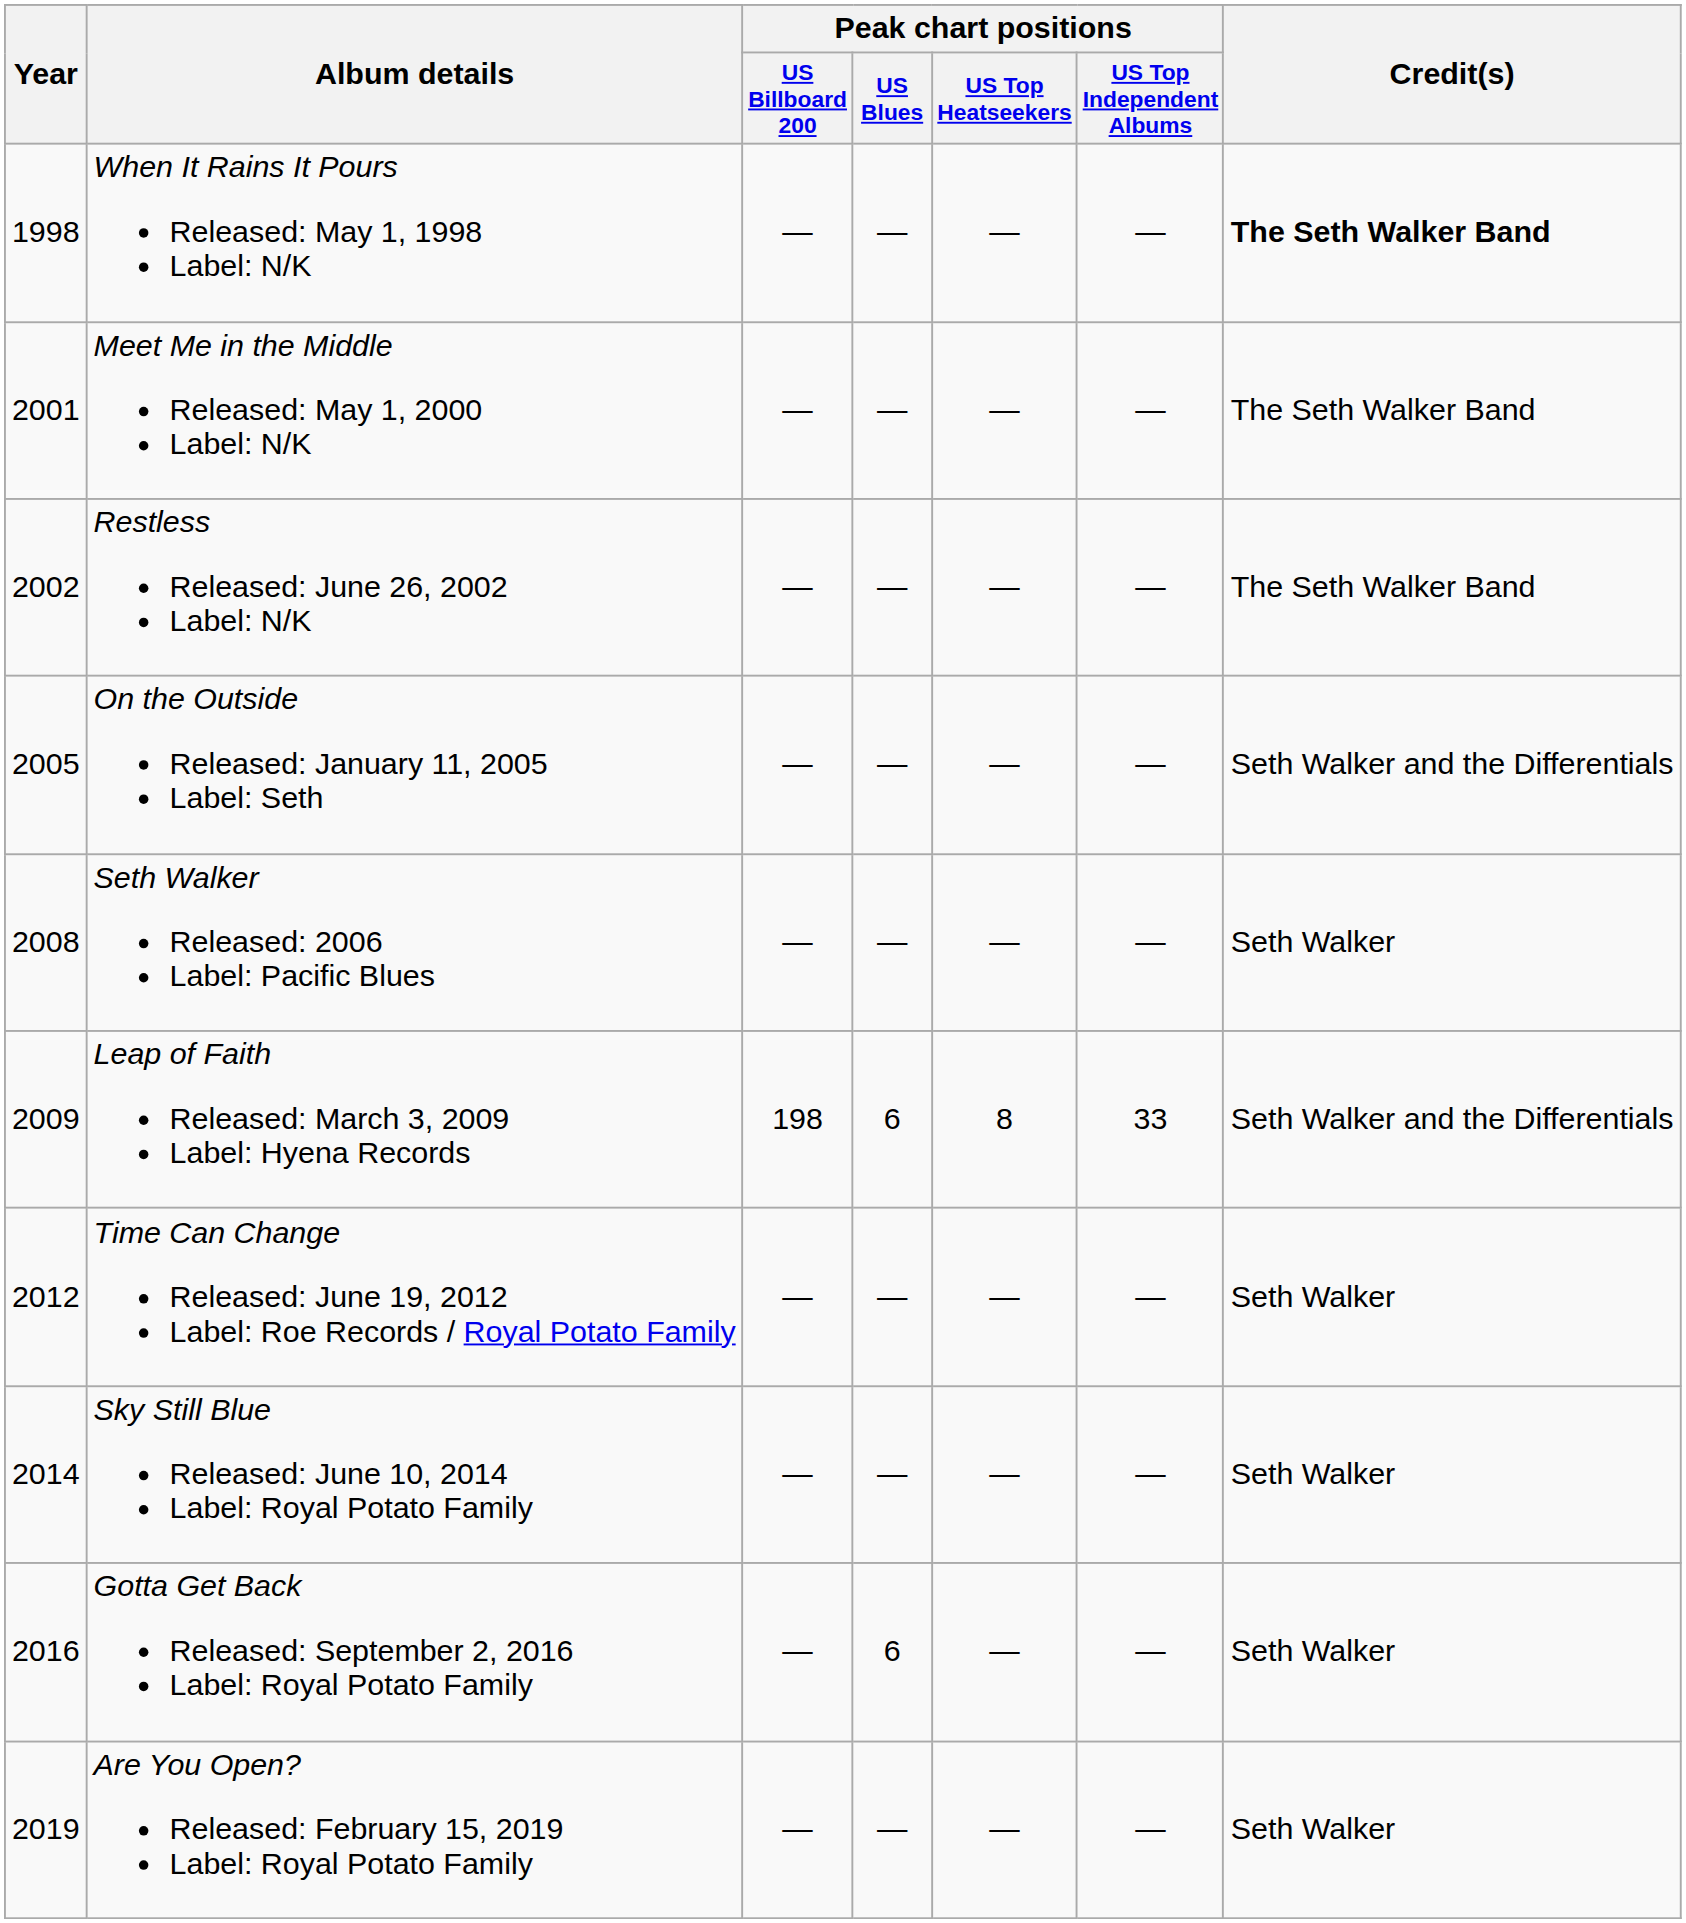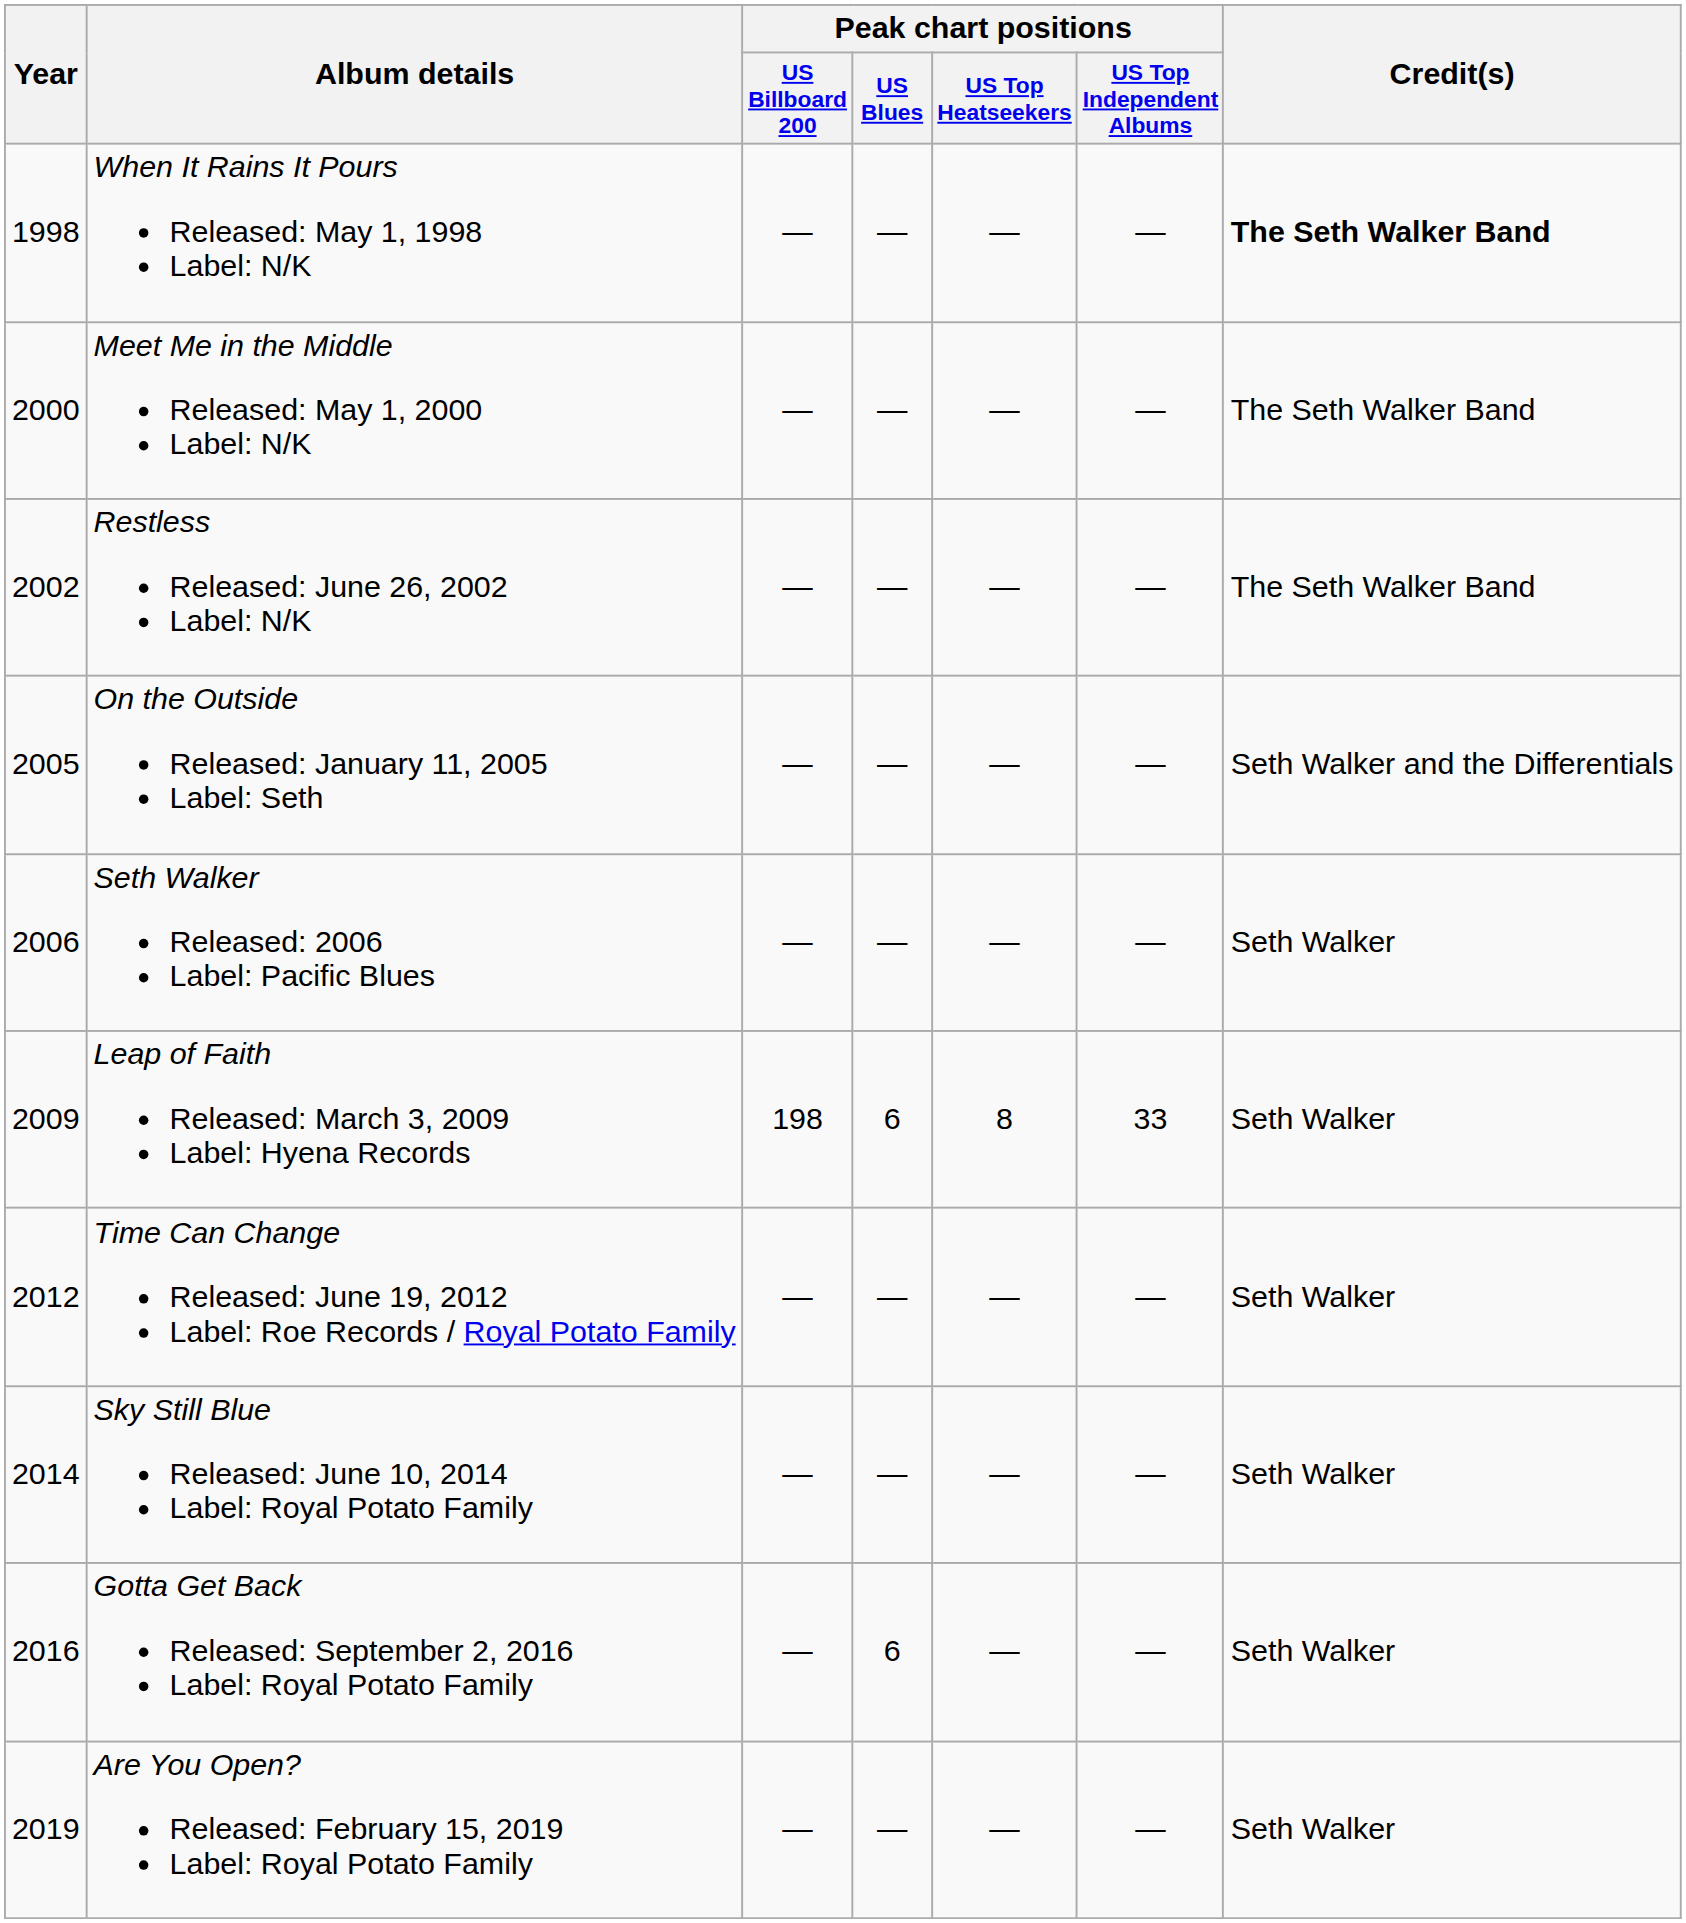 <table class="wikitable">
 <tr>
 <th rowspan="2">Year</th>
 <th rowspan="2">Album details</th>
 <th colspan="4">Peak chart positions</th>
 <th rowspan="2">Credit(s)</th>
 </tr>
 <tr>
 <th style="width:3em;font-size:75%;"><a href='#'>US Billboard 200</a><br></th>
 <th style="width:3em;font-size:75%;"><a href='#'>US<br>Blues</a><br></th>
 <th style="width:3em;font-size:75%;"><a href='#'>US Top Heatseekers</a><br></th>
 <th style="width:3em;font-size:75%;"><a href='#'>US Top Independent Albums</a><br></th>
 </tr>
 <tr>
 <td style="text-align:center;">1998</td>
 <td><em>When It Rains It Pours</em><br><ul><li>Released: May 1, 1998</li><li>Label: N/K</li></ul></td>
 <td style="text-align:center;">—</td>
 <td style="text-align:center;">—</td>
 <td style="text-align:center;">—</td>
 <td style="text-align:center;">—</td>
 <td><strong>The Seth Walker Band</strong></td>
 </tr>
 <tr>
-<td style="text-align:center;">2001</td>
+<td style="text-align:center;">2000</td>
 <td><em>Meet Me in the Middle</em><br><ul><li>Released: May 1, 2000</li><li>Label: N/K</li></ul></td>
 <td style="text-align:center;">—</td>
 <td style="text-align:center;">—</td>
 <td style="text-align:center;">—</td>
 <td style="text-align:center;">—</td>
 <td>The Seth Walker Band</td>
 </tr>
 <tr>
 <td style="text-align:center;">2002</td>
 <td><em>Restless</em><br><ul><li>Released: June 26, 2002</li><li>Label: N/K</li></ul></td>
 <td style="text-align:center;">—</td>
 <td style="text-align:center;">—</td>
 <td style="text-align:center;">—</td>
 <td style="text-align:center;">—</td>
 <td>The Seth Walker Band</td>
 </tr>
 <tr>
 <td style="text-align:center;">2005</td>
 <td><em>On the Outside</em><br><ul><li>Released: January 11, 2005</li><li>Label: Seth</li></ul></td>
 <td style="text-align:center;">—</td>
 <td style="text-align:center;">—</td>
 <td style="text-align:center;">—</td>
 <td style="text-align:center;">—</td>
 <td>Seth Walker and the Differentials</td>
 </tr>
 <tr>
-<td style="text-align:center;">2008</td>
+<td style="text-align:center;">2006</td>
 <td><em>Seth Walker</em><br><ul><li>Released: 2006</li><li>Label: Pacific Blues</li></ul></td>
 <td style="text-align:center;">—</td>
 <td style="text-align:center;">—</td>
 <td style="text-align:center;">—</td>
 <td style="text-align:center;">—</td>
 <td>Seth Walker</td>
 </tr>
 <tr>
 <td style="text-align:center;">2009</td>
 <td><em>Leap of Faith</em><br><ul><li>Released: March 3, 2009</li><li>Label: Hyena Records</li></ul></td>
 <td style="text-align:center;">198</td>
 <td style="text-align:center;">6</td>
 <td style="text-align:center;">8</td>
 <td style="text-align:center;">33</td>
-<td>Seth Walker and the Differentials</td>
+<td>Seth Walker</td>
 </tr>
 <tr>
 <td style="text-align:center;">2012</td>
 <td><em>Time Can Change</em><br><ul><li>Released: June 19, 2012</li><li>Label: Roe Records / <a href='#'>Royal Potato Family</a></li></ul></td>
 <td style="text-align:center;">—</td>
 <td style="text-align:center;">—</td>
 <td style="text-align:center;">—</td>
 <td style="text-align:center;">—</td>
 <td>Seth Walker</td>
 </tr>
 <tr>
 <td style="text-align:center;">2014</td>
 <td><em>Sky Still Blue</em><br><ul><li>Released: June 10, 2014</li><li>Label: Royal Potato Family</li></ul></td>
 <td style="text-align:center;">—</td>
 <td style="text-align:center;">—</td>
 <td style="text-align:center;">—</td>
 <td style="text-align:center;">—</td>
 <td>Seth Walker</td>
 </tr>
 <tr>
 <td style="text-align:center;">2016</td>
 <td><em>Gotta Get Back</em><br><ul><li>Released: September 2, 2016</li><li>Label: Royal Potato Family</li></ul></td>
 <td style="text-align:center;">—</td>
 <td style="text-align:center;">6</td>
 <td style="text-align:center;">—</td>
 <td style="text-align:center;">—</td>
 <td>Seth Walker</td>
 </tr>
 <tr>
 <td style="text-align:center;">2019</td>
 <td><em>Are You Open?</em><br><ul><li>Released: February 15, 2019</li><li>Label: Royal Potato Family</li></ul></td>
 <td style="text-align:center;">—</td>
 <td style="text-align:center;">—</td>
 <td style="text-align:center;">—</td>
 <td style="text-align:center;">—</td>
 <td>Seth Walker</td>
 </tr>
 </table>
